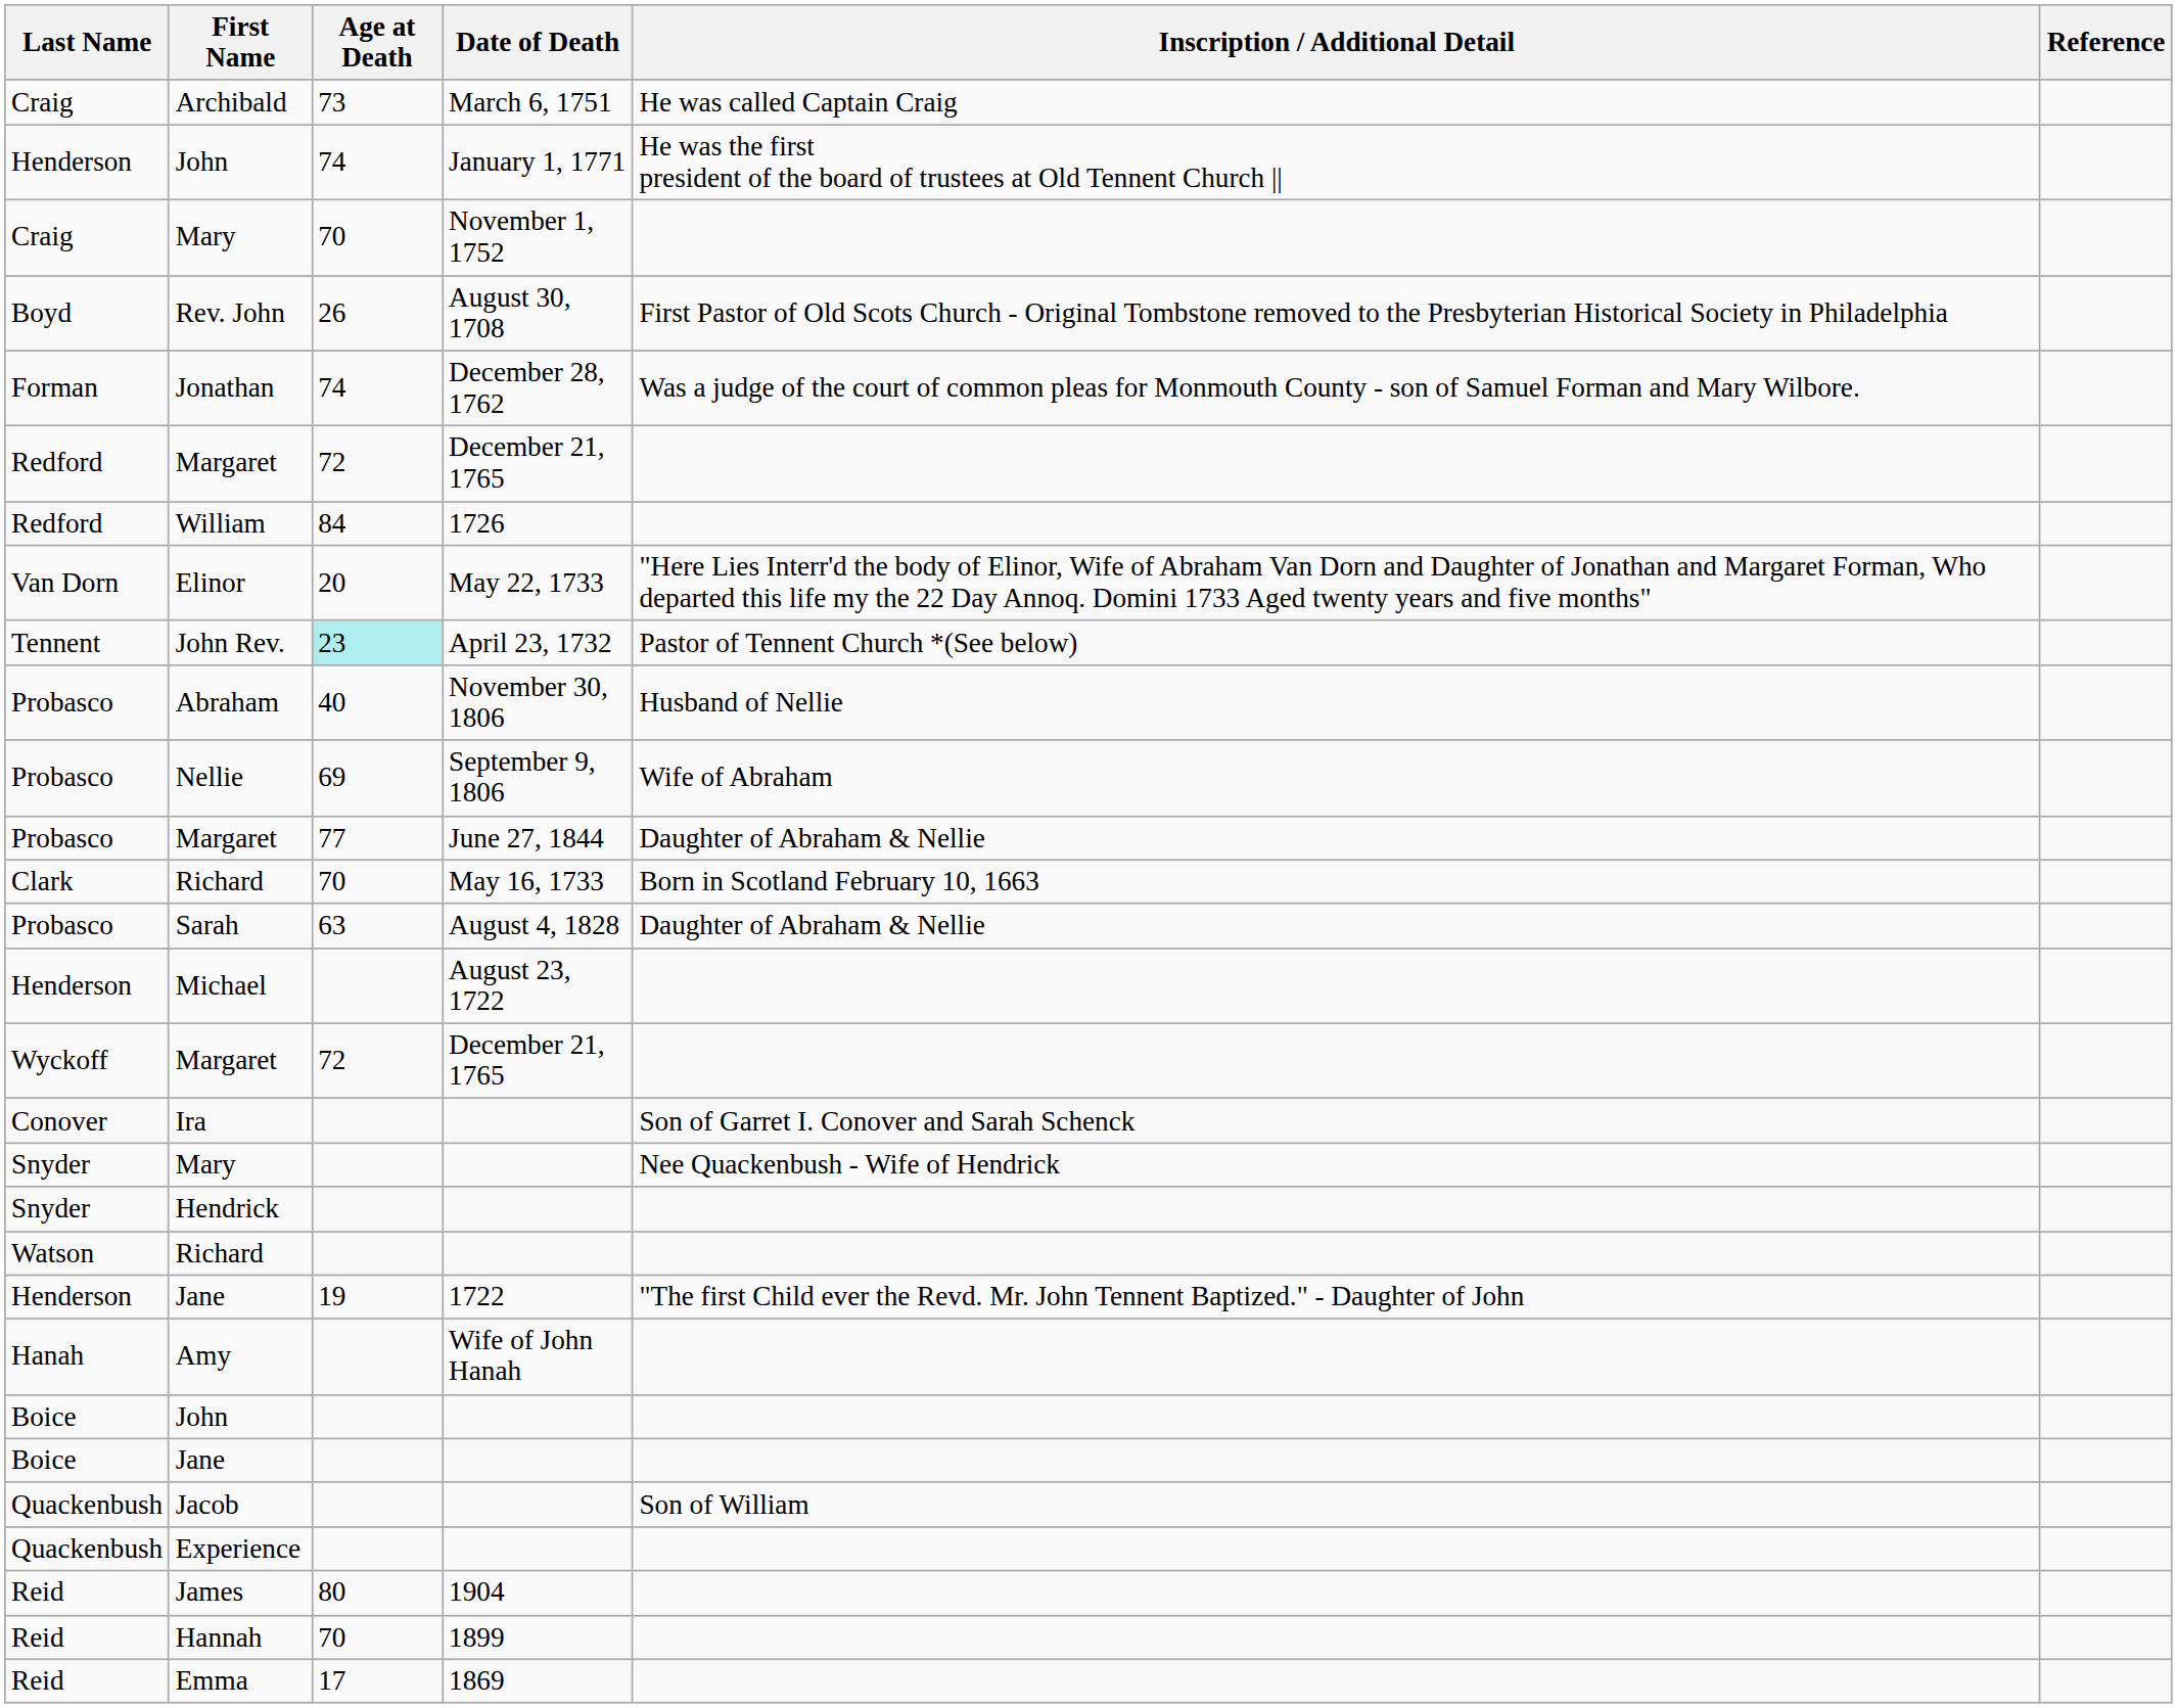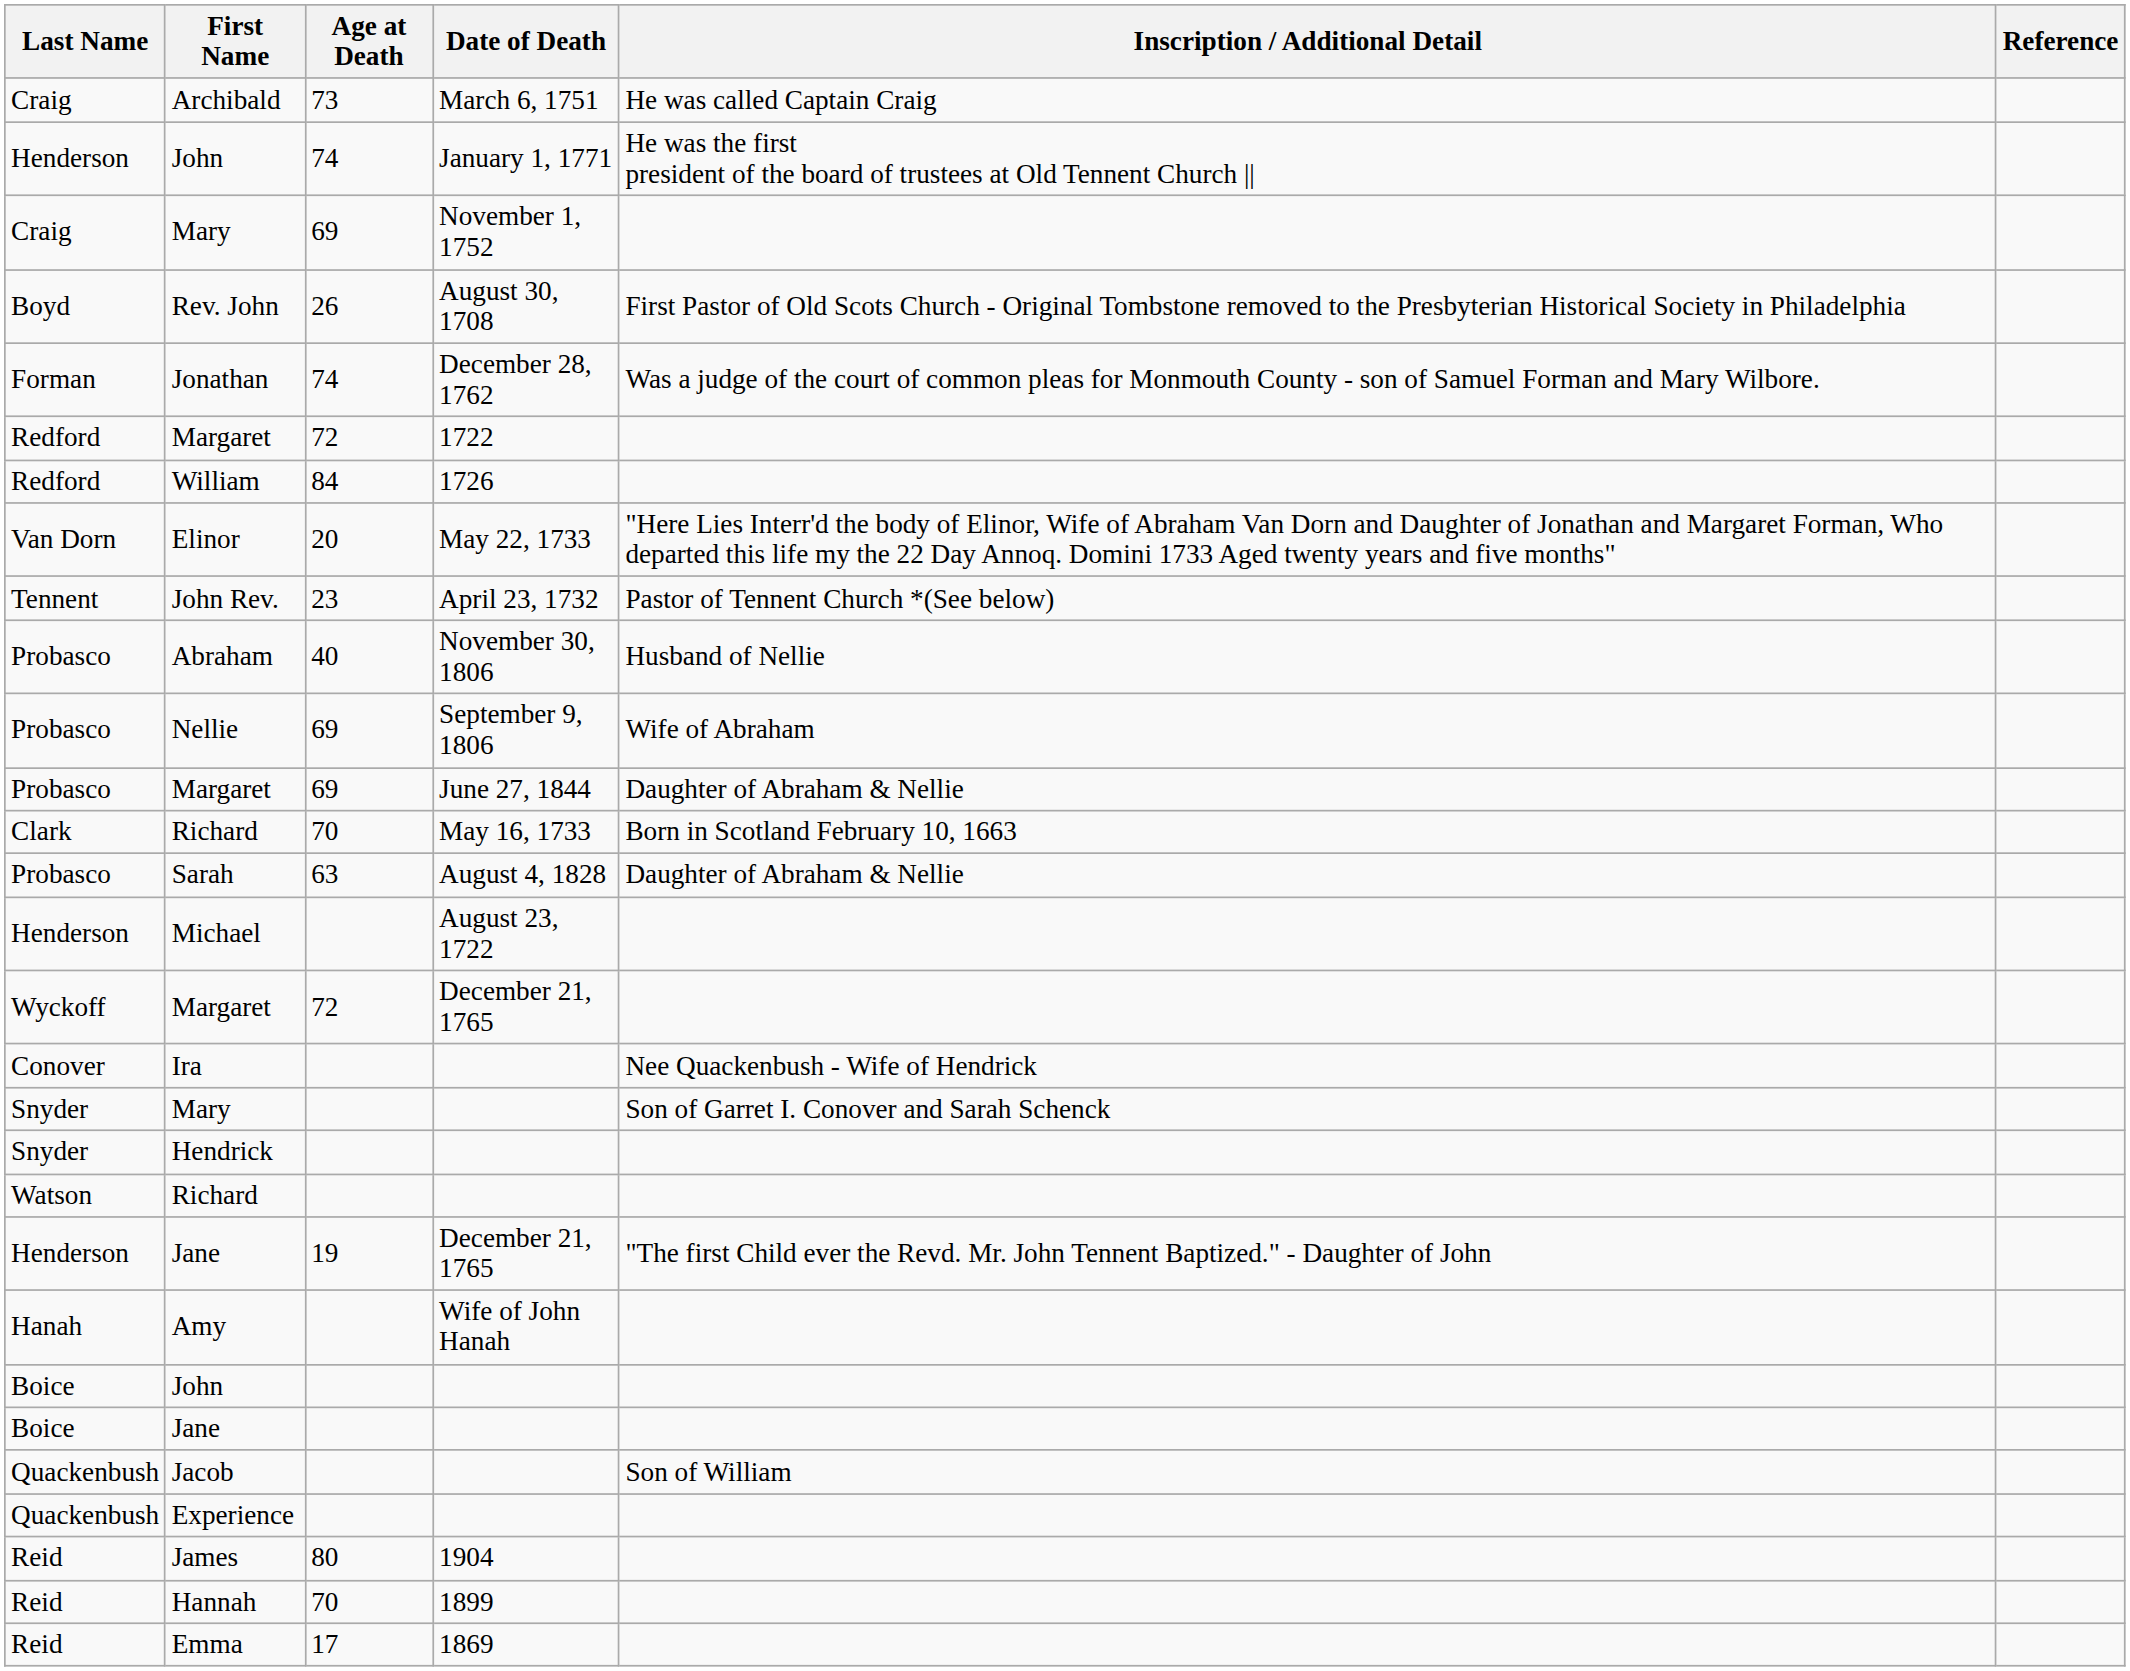 <table class="wikitable sortable">
 <tr>
 <th>Last Name</th>
 <th>First Name</th>
 <th>Age at Death</th>
 <th>Date of Death</th>
 <th>Inscription / Additional Detail</th>
 <th>Reference</th>
 </tr>
 <tr>
 <td>Craig</td>
 <td>Archibald</td>
 <td>73</td>
 <td>March 6, 1751</td>
 <td>He was called Captain Craig</td>
 <td></td>
 </tr>
 <tr>
 <td>Henderson</td>
 <td>John</td>
 <td>74</td>
 <td>January 1, 1771</td>
 <td>He was the first<br>president of the board of trustees at Old Tennent Church || </td>
 </tr>
 <tr>
 <td>Craig</td>
 <td>Mary</td>
-<td>70</td>
+<td>69</td>
 <td>November 1, 1752</td>
 <td></td>
 <td></td>
 </tr>
 <tr>
 <td>Boyd</td>
 <td>Rev. John</td>
 <td>26</td>
 <td>August 30, 1708</td>
 <td>First Pastor of Old Scots Church - Original Tombstone removed to the Presbyterian Historical Society in Philadelphia</td>
 <td></td>
 </tr>
 <tr>
 <td>Forman</td>
 <td>Jonathan</td>
 <td>74</td>
 <td>December 28, 1762</td>
 <td>Was a judge of the court of common pleas for Monmouth County - son of Samuel Forman and Mary Wilbore.</td>
 <td></td>
 </tr>
 <tr>
 <td>Redford</td>
 <td>Margaret</td>
 <td>72</td>
-<td>December 21, 1765</td>
+<td>1722</td>
 <td></td>
 <td></td>
 </tr>
 <tr>
 <td>Redford</td>
 <td>William</td>
 <td>84</td>
 <td>1726</td>
 <td></td>
 <td></td>
 </tr>
 <tr>
 <td>Van Dorn</td>
 <td>Elinor</td>
 <td>20</td>
 <td>May 22, 1733</td>
 <td>"Here Lies Interr'd the body of Elinor, Wife of Abraham Van Dorn and Daughter of Jonathan and Margaret Forman, Who departed this life my the 22 Day Annoq. Domini 1733 Aged twenty years and five months"</td>
 <td></td>
 </tr>
 <tr>
 <td>Tennent</td>
 <td>John Rev.</td>
-<td style="background: paleturquoise;">23</td>
+<td>23</td>
 <td>April 23, 1732</td>
 <td>Pastor of Tennent Church *(See below)</td>
 <td></td>
 </tr>
 <tr>
 <td>Probasco</td>
 <td>Abraham</td>
 <td>40</td>
 <td>November 30, 1806</td>
 <td>Husband of Nellie</td>
 <td></td>
 </tr>
 <tr>
 <td>Probasco</td>
 <td>Nellie</td>
 <td>69</td>
 <td>September 9, 1806</td>
 <td>Wife of Abraham</td>
 <td></td>
 </tr>
 <tr>
 <td>Probasco</td>
 <td>Margaret</td>
-<td>77</td>
+<td>69</td>
 <td>June 27, 1844</td>
 <td>Daughter of Abraham & Nellie</td>
 <td></td>
 </tr>
 <tr>
 <td>Clark</td>
 <td>Richard</td>
 <td>70</td>
 <td>May 16, 1733</td>
 <td>Born in Scotland February 10, 1663</td>
 <td></td>
 </tr>
 <tr>
 <td>Probasco</td>
 <td>Sarah</td>
 <td>63</td>
 <td>August 4, 1828</td>
 <td>Daughter of Abraham & Nellie</td>
 <td></td>
 </tr>
 <tr>
 <td>Henderson</td>
 <td>Michael</td>
 <td></td>
 <td>August 23, 1722</td>
 <td></td>
 <td></td>
 </tr>
 <tr>
 <td>Wyckoff</td>
 <td>Margaret</td>
 <td>72</td>
 <td>December 21, 1765</td>
 <td></td>
 <td></td>
 </tr>
 <tr>
 <td>Conover</td>
 <td>Ira</td>
 <td></td>
 <td></td>
-<td>Son of Garret I. Conover and Sarah Schenck</td>
+<td>Nee Quackenbush - Wife of Hendrick</td>
 <td></td>
 </tr>
 <tr>
 <td>Snyder</td>
 <td>Mary</td>
 <td></td>
 <td></td>
-<td>Nee Quackenbush - Wife of Hendrick</td>
+<td>Son of Garret I. Conover and Sarah Schenck</td>
 <td></td>
 </tr>
 <tr>
 <td>Snyder</td>
 <td>Hendrick</td>
 <td></td>
 <td></td>
 <td></td>
 <td></td>
 </tr>
 <tr>
 <td>Watson</td>
 <td>Richard</td>
 <td></td>
 <td></td>
 <td></td>
 <td></td>
 </tr>
 <tr>
 <td>Henderson</td>
 <td>Jane</td>
 <td>19</td>
-<td>1722</td>
+<td>December 21, 1765</td>
 <td>"The first Child ever the Revd. Mr. John Tennent Baptized." - Daughter of John</td>
 <td></td>
 </tr>
 <tr>
 <td>Hanah</td>
 <td>Amy</td>
 <td></td>
 <td>Wife of John Hanah</td>
 <td></td>
 <td></td>
 </tr>
 <tr>
 <td>Boice</td>
 <td>John</td>
 <td></td>
 <td></td>
 <td></td>
 <td></td>
 </tr>
 <tr>
 <td>Boice</td>
 <td>Jane</td>
 <td></td>
 <td></td>
 <td></td>
 <td></td>
 </tr>
 <tr>
 <td>Quackenbush</td>
 <td>Jacob</td>
 <td></td>
 <td></td>
 <td>Son of William</td>
 <td></td>
 </tr>
 <tr>
 <td>Quackenbush</td>
 <td>Experience</td>
 <td></td>
 <td></td>
 <td></td>
 <td></td>
 </tr>
 <tr>
 <td>Reid</td>
 <td>James</td>
 <td>80</td>
 <td>1904</td>
 <td></td>
 <td></td>
 </tr>
 <tr>
 <td>Reid</td>
 <td>Hannah</td>
 <td>70</td>
 <td>1899</td>
 <td></td>
 <td></td>
 </tr>
 <tr>
 <td>Reid</td>
 <td>Emma</td>
 <td>17</td>
 <td>1869</td>
 <td></td>
 <td></td>
 </tr>
 </table>
